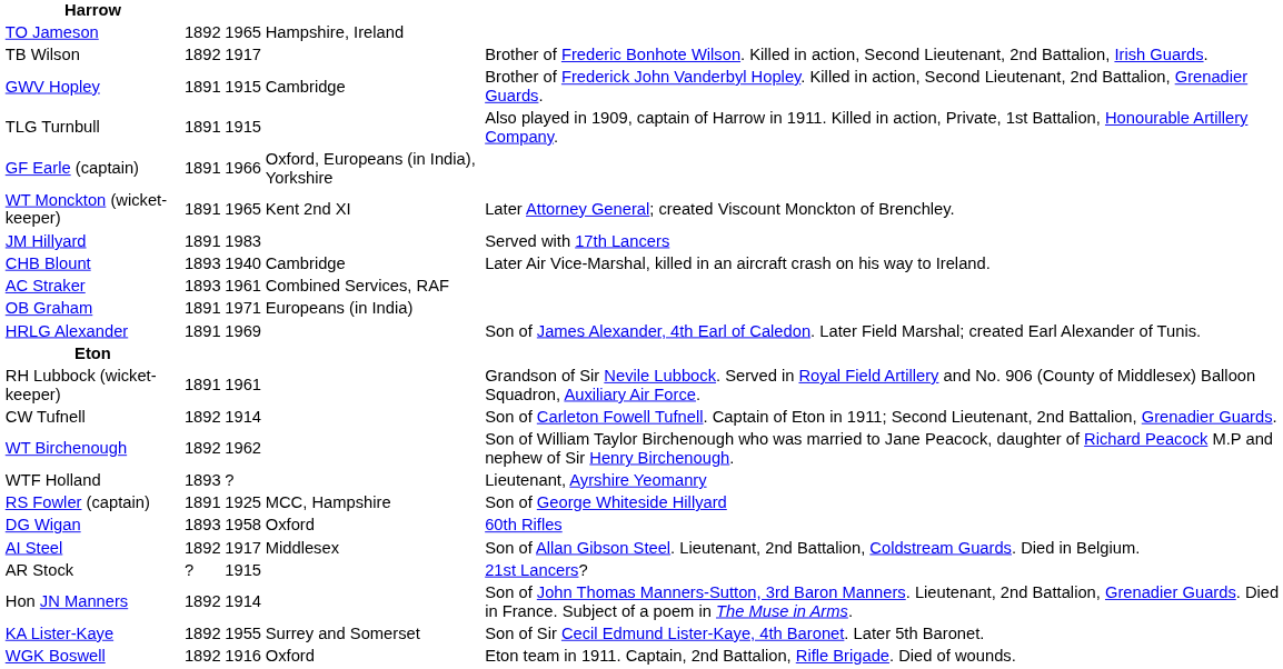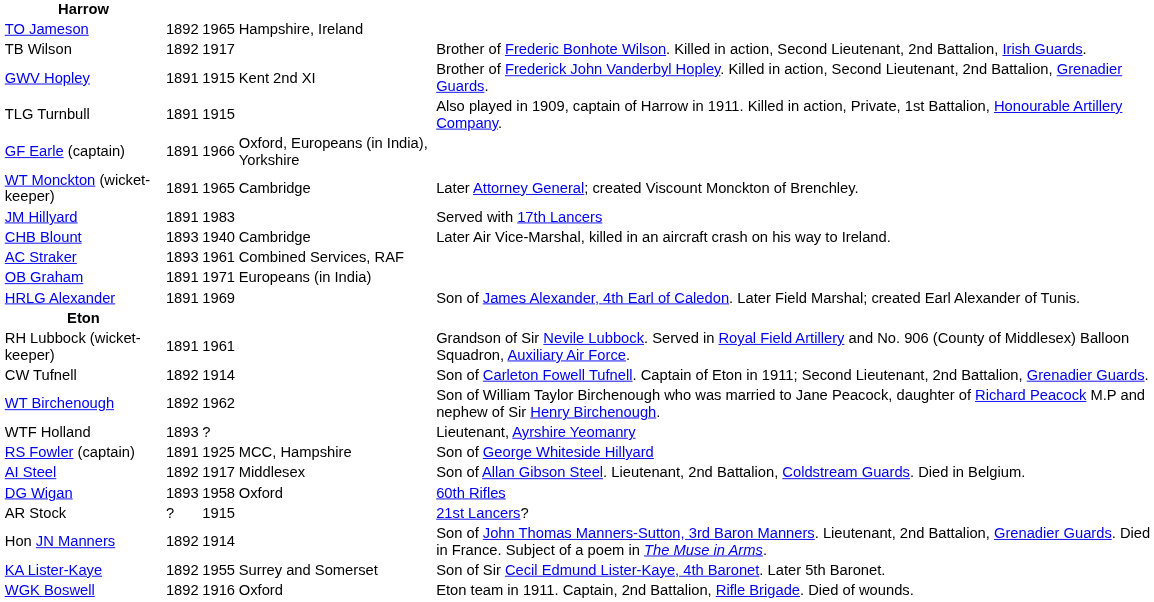 <table>
 <tr>
 <th>Harrow</th>
 </tr>
 <tr>
 <td><a href='#'>TO Jameson</a></td>
 <td>1892</td>
 <td>1965</td>
 <td>Hampshire, Ireland</td>
 <td></td>
 </tr>
 <tr>
 <td>TB Wilson</td>
 <td>1892</td>
 <td>1917</td>
 <td></td>
 <td>Brother of <a href='#'>Frederic Bonhote Wilson</a>. Killed in action, Second Lieutenant, 2nd Battalion, <a href='#'>Irish Guards</a>.</td>
 </tr>
 <tr>
 <td><a href='#'>GWV Hopley</a></td>
 <td>1891</td>
 <td>1915</td>
-<td>Cambridge</td>
+<td>Kent 2nd XI</td>
 <td>Brother of <a href='#'>Frederick John Vanderbyl Hopley</a>. Killed in action, Second Lieutenant, 2nd Battalion, <a href='#'>Grenadier Guards</a>.</td>
 </tr>
 <tr>
 <td>TLG Turnbull</td>
 <td>1891</td>
 <td>1915</td>
 <td></td>
 <td>Also played in 1909, captain of Harrow in 1911. Killed in action, Private, 1st Battalion, <a href='#'>Honourable Artillery Company</a>.</td>
 </tr>
 <tr>
 <td><a href='#'>GF Earle</a> (captain)</td>
 <td>1891</td>
 <td>1966</td>
 <td>Oxford, Europeans (in India), Yorkshire</td>
 <td></td>
 </tr>
 <tr>
 <td><a href='#'>WT Monckton</a> (wicket-keeper)</td>
 <td>1891</td>
 <td>1965</td>
-<td>Kent 2nd XI</td>
+<td>Cambridge</td>
 <td>Later <a href='#'>Attorney General</a>; created Viscount Monckton of Brenchley.</td>
 </tr>
 <tr>
 <td><a href='#'>JM Hillyard</a></td>
 <td>1891</td>
 <td>1983</td>
 <td></td>
 <td>Served with <a href='#'>17th Lancers</a></td>
 </tr>
 <tr>
 <td><a href='#'>CHB Blount</a></td>
 <td>1893</td>
 <td>1940</td>
 <td>Cambridge</td>
 <td>Later Air Vice-Marshal, killed in an aircraft crash on his way to Ireland.</td>
 </tr>
 <tr>
 <td><a href='#'>AC Straker</a></td>
 <td>1893</td>
 <td>1961</td>
 <td>Combined Services, RAF</td>
 <td></td>
 </tr>
 <tr>
 <td><a href='#'>OB Graham</a></td>
 <td>1891</td>
 <td>1971</td>
 <td>Europeans (in India)</td>
 <td></td>
 </tr>
 <tr>
 <td><a href='#'>HRLG Alexander</a></td>
 <td>1891</td>
 <td>1969</td>
 <td></td>
 <td>Son of <a href='#'>James Alexander, 4th Earl of Caledon</a>. Later Field Marshal; created Earl Alexander of Tunis.</td>
 </tr>
 <tr>
 <th>Eton</th>
 </tr>
 <tr>
 <td>RH Lubbock (wicket-keeper)</td>
 <td>1891</td>
 <td>1961</td>
 <td></td>
 <td>Grandson of Sir <a href='#'>Nevile Lubbock</a>.  Served in <a href='#'>Royal Field Artillery</a> and No. 906 (County of Middlesex) Balloon Squadron, <a href='#'>Auxiliary Air Force</a>.</td>
 </tr>
 <tr>
 <td>CW Tufnell</td>
 <td>1892</td>
 <td>1914</td>
 <td></td>
 <td>Son of <a href='#'>Carleton Fowell Tufnell</a>.  Captain of Eton in 1911; Second Lieutenant, 2nd Battalion, <a href='#'>Grenadier Guards</a>.</td>
 </tr>
 <tr>
 <td><a href='#'>WT Birchenough</a></td>
 <td>1892</td>
 <td>1962</td>
 <td></td>
 <td>Son of William Taylor Birchenough who was married to Jane Peacock, daughter of <a href='#'>Richard Peacock</a> M.P and nephew of Sir <a href='#'>Henry Birchenough</a>.</td>
 </tr>
 <tr>
 <td>WTF Holland</td>
 <td>1893</td>
 <td>?</td>
 <td></td>
 <td>Lieutenant, <a href='#'>Ayrshire Yeomanry</a></td>
 </tr>
 <tr>
 <td><a href='#'>RS Fowler</a> (captain)</td>
 <td>1891</td>
 <td>1925</td>
 <td>MCC, Hampshire</td>
 <td>Son of <a href='#'>George Whiteside Hillyard</a></td>
 </tr>
 <tr>
+<td><a href='#'>AI Steel</a></td>
+<td>1892</td>
+<td>1917</td>
+<td>Middlesex</td>
+<td>Son of <a href='#'>Allan Gibson Steel</a>. Lieutenant, 2nd Battalion, <a href='#'>Coldstream Guards</a>. Died in Belgium.</td>
+</tr>
+<tr>
 <td><a href='#'>DG Wigan</a></td>
 <td>1893</td>
 <td>1958</td>
 <td>Oxford</td>
 <td><a href='#'>60th Rifles</a></td>
-</tr>
-<tr>
-<td><a href='#'>AI Steel</a></td>
-<td>1892</td>
-<td>1917</td>
-<td>Middlesex</td>
-<td>Son of <a href='#'>Allan Gibson Steel</a>. Lieutenant, 2nd Battalion, <a href='#'>Coldstream Guards</a>. Died in Belgium.</td>
 </tr>
 <tr>
 <td>AR Stock</td>
 <td>?</td>
 <td>1915</td>
 <td></td>
 <td><a href='#'>21st Lancers</a>?</td>
 </tr>
 <tr>
 <td>Hon <a href='#'>JN Manners</a></td>
 <td>1892</td>
 <td>1914</td>
 <td></td>
 <td>Son of <a href='#'>John Thomas Manners-Sutton, 3rd Baron Manners</a>. Lieutenant, 2nd Battalion, <a href='#'>Grenadier Guards</a>. Died in France. Subject of a poem in <em><a href='#'>The Muse in Arms</a></em>.</td>
 </tr>
 <tr>
 <td><a href='#'>KA Lister-Kaye</a></td>
 <td>1892</td>
 <td>1955</td>
 <td>Surrey and Somerset</td>
 <td>Son of Sir <a href='#'>Cecil Edmund Lister-Kaye, 4th Baronet</a>. Later 5th Baronet.</td>
 </tr>
 <tr>
 <td><a href='#'>WGK Boswell</a></td>
 <td>1892</td>
 <td>1916</td>
 <td>Oxford</td>
 <td>Eton team in 1911. Captain, 2nd Battalion, <a href='#'>Rifle Brigade</a>. Died of wounds.</td>
 </tr>
 </table>
